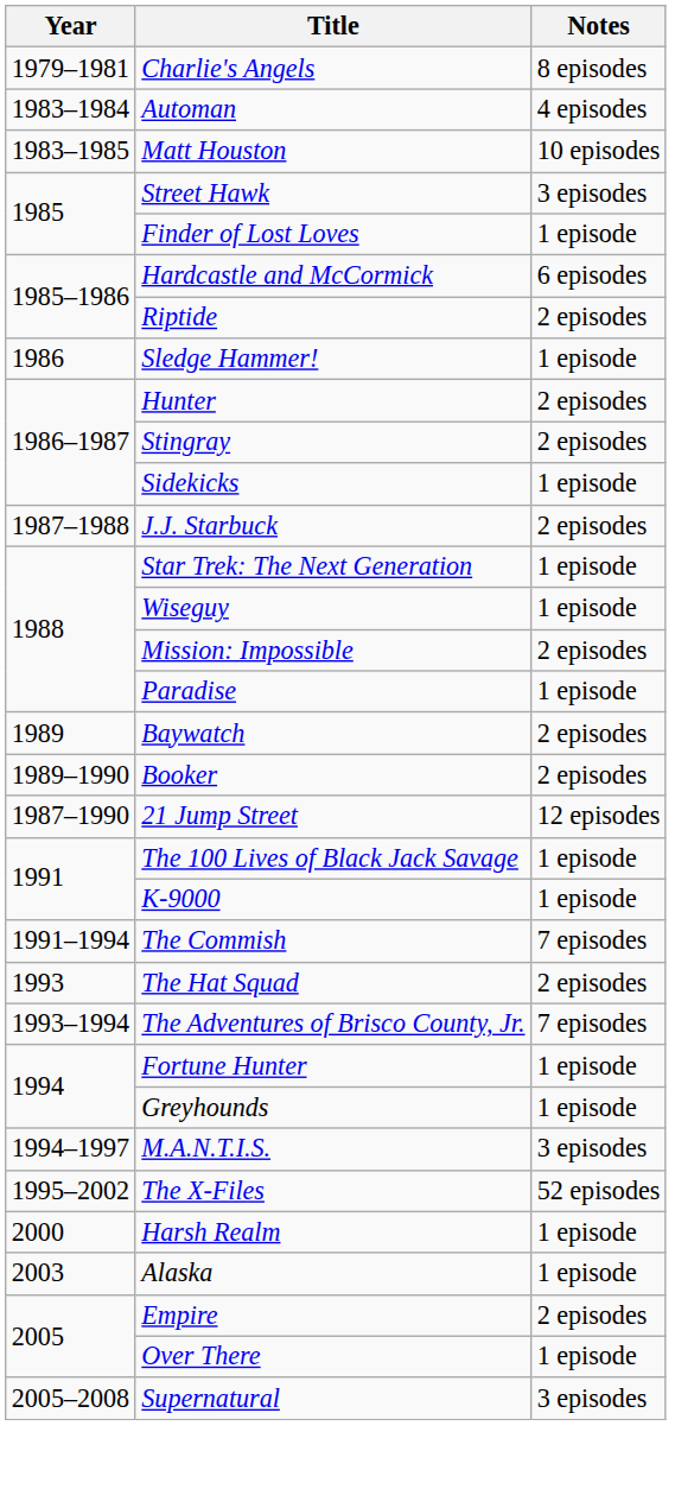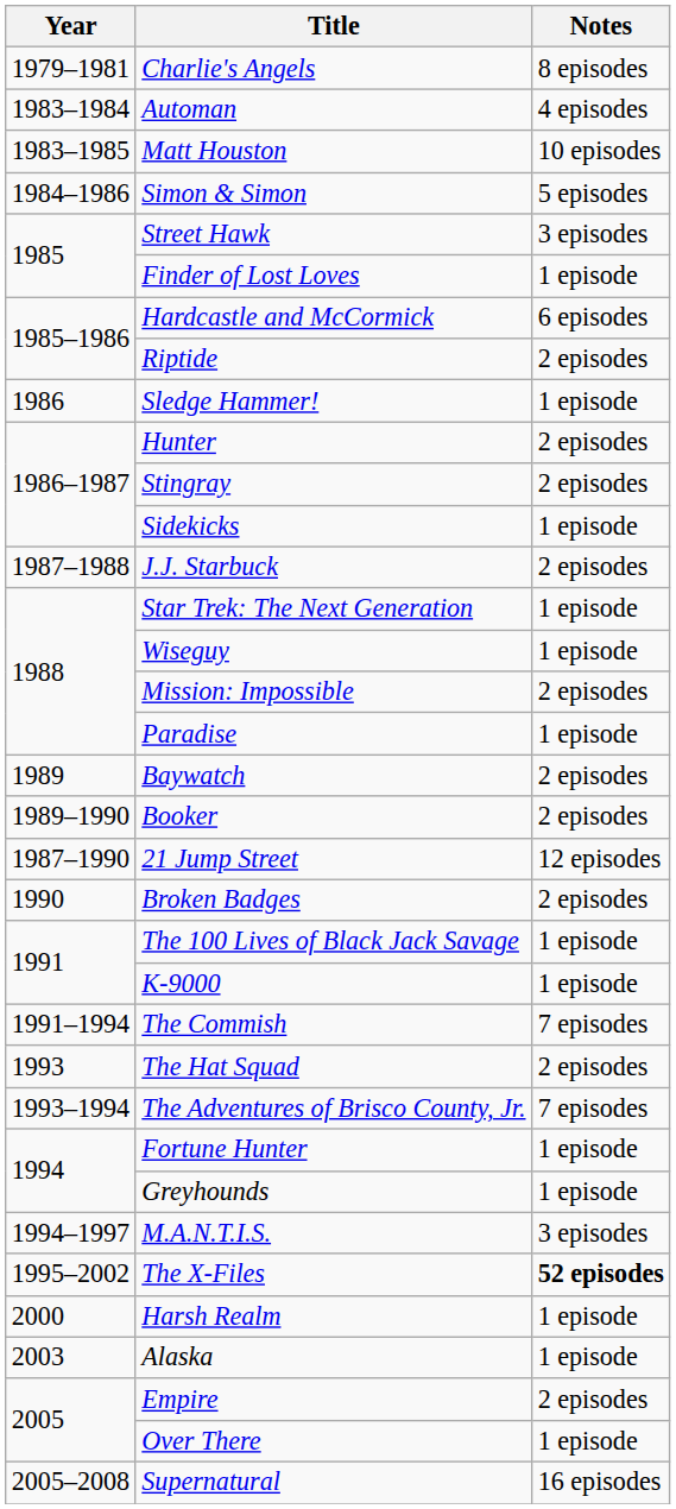 <table class="wikitable">
 <tr>
 <th>Year</th>
 <th>Title</th>
 <th>Notes</th>
 </tr>
 <tr>
 <td>1979–1981</td>
 <td><em><a href='#'>Charlie's Angels</a></em></td>
 <td>8 episodes</td>
 </tr>
 <tr>
 <td>1983–1984</td>
 <td><em><a href='#'>Automan</a></em></td>
 <td>4 episodes</td>
 </tr>
 <tr>
 <td>1983–1985</td>
 <td><em><a href='#'>Matt Houston</a></em></td>
 <td>10 episodes</td>
+</tr>
+<tr>
+<td>1984–1986</td>
+<td><em><a href='#'>Simon & Simon</a></em></td>
+<td>5 episodes</td>
 </tr>
 <tr>
 <td rowspan=2>1985</td>
 <td><em><a href='#'>Street Hawk</a></em></td>
 <td>3 episodes</td>
 </tr>
 <tr>
 <td><em><a href='#'>Finder of Lost Loves</a></em></td>
 <td>1 episode</td>
 </tr>
 <tr>
 <td rowspan=2>1985–1986</td>
 <td><em><a href='#'>Hardcastle and McCormick</a></em></td>
 <td>6 episodes</td>
 </tr>
 <tr>
 <td><em><a href='#'>Riptide</a></em></td>
 <td>2 episodes</td>
 </tr>
 <tr>
 <td>1986</td>
 <td><em><a href='#'>Sledge Hammer!</a></em></td>
 <td>1 episode</td>
 </tr>
 <tr>
 <td rowspan=3>1986–1987</td>
 <td><em><a href='#'>Hunter</a></em></td>
 <td>2 episodes</td>
 </tr>
 <tr>
 <td><em><a href='#'>Stingray</a></em></td>
 <td>2 episodes</td>
 </tr>
 <tr>
 <td><em><a href='#'>Sidekicks</a></em></td>
 <td>1 episode</td>
 </tr>
 <tr>
 <td>1987–1988</td>
 <td><em><a href='#'>J.J. Starbuck</a></em></td>
 <td>2 episodes</td>
 </tr>
 <tr>
 <td rowspan=4>1988</td>
 <td><em><a href='#'>Star Trek: The Next Generation</a></em></td>
 <td>1 episode</td>
 </tr>
 <tr>
 <td><em><a href='#'>Wiseguy</a></em></td>
 <td>1 episode</td>
 </tr>
 <tr>
 <td><em><a href='#'>Mission: Impossible</a></em></td>
 <td>2 episodes</td>
 </tr>
 <tr>
 <td><em><a href='#'>Paradise</a></em></td>
 <td>1 episode</td>
 </tr>
 <tr>
 <td>1989</td>
 <td><em><a href='#'>Baywatch</a></em></td>
 <td>2 episodes</td>
 </tr>
 <tr>
 <td>1989–1990</td>
 <td><em><a href='#'>Booker</a></em></td>
 <td>2 episodes</td>
 </tr>
 <tr>
 <td>1987–1990</td>
 <td><em><a href='#'>21 Jump Street</a></em></td>
 <td>12 episodes</td>
 </tr>
 <tr>
+<td>1990</td>
+<td><em><a href='#'>Broken Badges</a></em></td>
+<td>2 episodes</td>
+</tr>
+<tr>
 <td rowspan=2>1991</td>
 <td><em><a href='#'>The 100 Lives of Black Jack Savage</a></em></td>
 <td>1 episode</td>
 </tr>
 <tr>
 <td><em><a href='#'>K-9000</a></em></td>
 <td>1 episode</td>
 </tr>
 <tr>
 <td>1991–1994</td>
 <td><em><a href='#'>The Commish</a></em></td>
 <td>7 episodes</td>
 </tr>
 <tr>
 <td>1993</td>
 <td><em><a href='#'>The Hat Squad</a></em></td>
 <td>2 episodes</td>
 </tr>
 <tr>
 <td>1993–1994</td>
 <td><em><a href='#'>The Adventures of Brisco County, Jr.</a></em></td>
 <td>7 episodes</td>
 </tr>
 <tr>
 <td rowspan=2>1994</td>
 <td><em><a href='#'>Fortune Hunter</a></em></td>
 <td>1 episode</td>
 </tr>
 <tr>
 <td><em>Greyhounds</em></td>
 <td>1 episode</td>
 </tr>
 <tr>
 <td>1994–1997</td>
 <td><em><a href='#'>M.A.N.T.I.S.</a></em></td>
 <td>3 episodes</td>
 </tr>
 <tr>
 <td>1995–2002</td>
 <td><em><a href='#'>The X-Files</a></em></td>
-<td>52 episodes</td>
+<td><strong>52 episodes</strong></td>
 </tr>
 <tr>
 <td>2000</td>
 <td><em><a href='#'>Harsh Realm</a></em></td>
 <td>1 episode</td>
 </tr>
 <tr>
 <td>2003</td>
 <td><em>Alaska</em></td>
 <td>1 episode</td>
 </tr>
 <tr>
 <td rowspan=2>2005</td>
 <td><em><a href='#'>Empire</a></em></td>
 <td>2 episodes</td>
 </tr>
 <tr>
 <td><em><a href='#'>Over There</a></em></td>
 <td>1 episode</td>
 </tr>
 <tr>
 <td>2005–2008</td>
 <td><em><a href='#'>Supernatural</a></em></td>
-<td>3 episodes</td>
+<td>16 episodes</td>
 </tr>
 </table>
